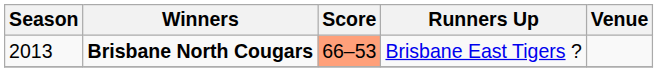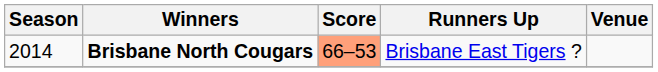 <table class="wikitable collapsible">
 <tr>
 <th>Season</th>
 <th>Winners</th>
 <th>Score</th>
 <th>Runners Up</th>
 <th>Venue</th>
 </tr>
 <tr>
-<td>2013</td>
+<td>2014</td>
 <td><strong>Brisbane North Cougars</strong></td>
 <td style="background: lightsalmon;">66–53</td>
 <td><a href='#'>Brisbane East Tigers</a> ?</td>
 <td></td>
 </tr>
 <tr>
 </tr>
 </table>
